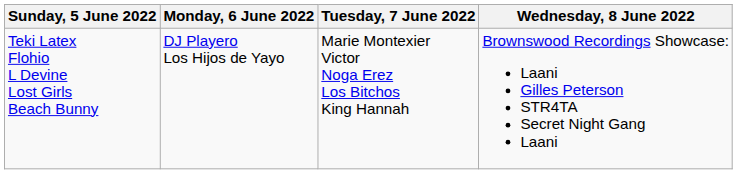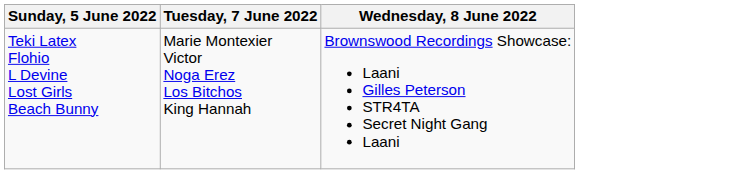 <table class="wikitable">
 <tr>
 <th>Sunday, 5 June 2022</th>
-<th>Monday, 6 June 2022</th>
 <th>Tuesday, 7 June 2022</th>
 <th>Wednesday, 8 June 2022</th>
 </tr>
 <tr valign="top">
 <td><a href='#'>Teki Latex</a><br><a href='#'>Flohio</a><br><a href='#'>L Devine</a><br><a href='#'>Lost Girls</a><br><a href='#'>Beach Bunny</a></td>
-<td><a href='#'>DJ Playero</a><br>Los Hijos de Yayo</td>
 <td>Marie Montexier<br>Victor<br><a href='#'>Noga Erez</a><br><a href='#'>Los Bitchos</a><br>King Hannah</td>
 <td><a href='#'>Brownswood Recordings</a> Showcase:<br><ul><li>Laani</li><li><a href='#'>Gilles Peterson</a></li><li>STR4TA</li><li>Secret Night Gang</li><li>Laani</li></ul></td>
 </tr>
 </table>
